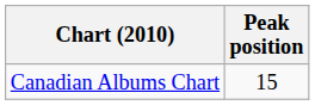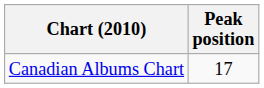 <table class="wikitable sortable">
 <tr>
 <th>Chart (2010)</th>
 <th>Peak<br>position</th>
 </tr>
 <tr>
 <td><a href='#'>Canadian Albums Chart</a></td>
-<td style="text-align:center;">15</td>
+<td style="text-align:center;">17</td>
 </tr>
 </table>
